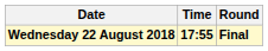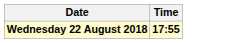 <table class="wikitable">
 <tr>
 <th>Date</th>
 <th>Time</th>
-<th>Round</th>
 </tr>
 <tr>
 <td style=background:lemonchiffon><strong>Wednesday 22 August 2018</strong></td>
 <td style=background:lemonchiffon><strong>17:55</strong></td>
-<td style=background:lemonchiffon><strong>Final</strong></td>
 </tr>
 </table>
